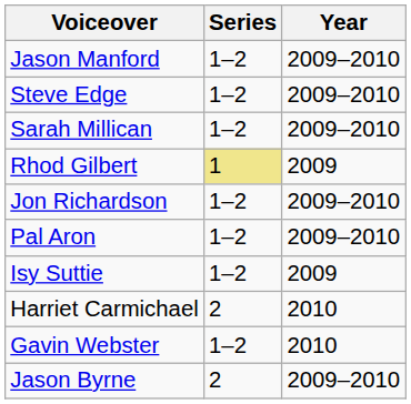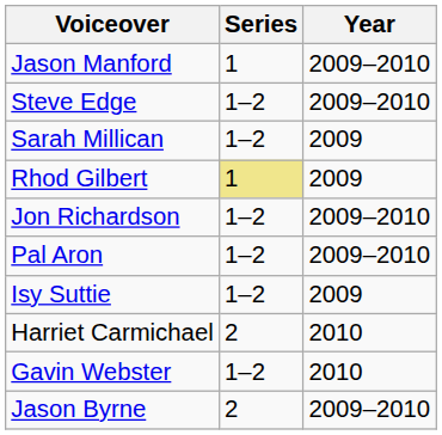 <table class="wikitable">
 <tr>
 <th>Voiceover</th>
 <th>Series</th>
 <th>Year</th>
 </tr>
 <tr>
 <td><a href='#'>Jason Manford</a></td>
-<td>1–2</td>
+<td>1</td>
 <td>2009–2010</td>
 </tr>
 <tr>
 <td><a href='#'>Steve Edge</a></td>
 <td>1–2</td>
 <td>2009–2010</td>
 </tr>
 <tr>
 <td><a href='#'>Sarah Millican</a></td>
 <td>1–2</td>
-<td>2009–2010</td>
+<td>2009</td>
 </tr>
 <tr>
 <td><a href='#'>Rhod Gilbert</a></td>
 <td style="background: khaki;">1</td>
 <td>2009</td>
 </tr>
 <tr>
 <td><a href='#'>Jon Richardson</a></td>
 <td>1–2</td>
 <td>2009–2010</td>
 </tr>
 <tr>
 <td><a href='#'>Pal Aron</a></td>
 <td>1–2</td>
 <td>2009–2010</td>
 </tr>
 <tr>
 <td><a href='#'>Isy Suttie</a></td>
 <td>1–2</td>
 <td>2009</td>
 </tr>
 <tr>
 <td>Harriet Carmichael</td>
 <td>2</td>
 <td>2010</td>
 </tr>
 <tr>
 <td><a href='#'>Gavin Webster</a></td>
 <td>1–2</td>
 <td>2010</td>
 </tr>
 <tr>
 <td><a href='#'>Jason Byrne</a></td>
 <td>2</td>
 <td>2009–2010</td>
 </tr>
 </table>
